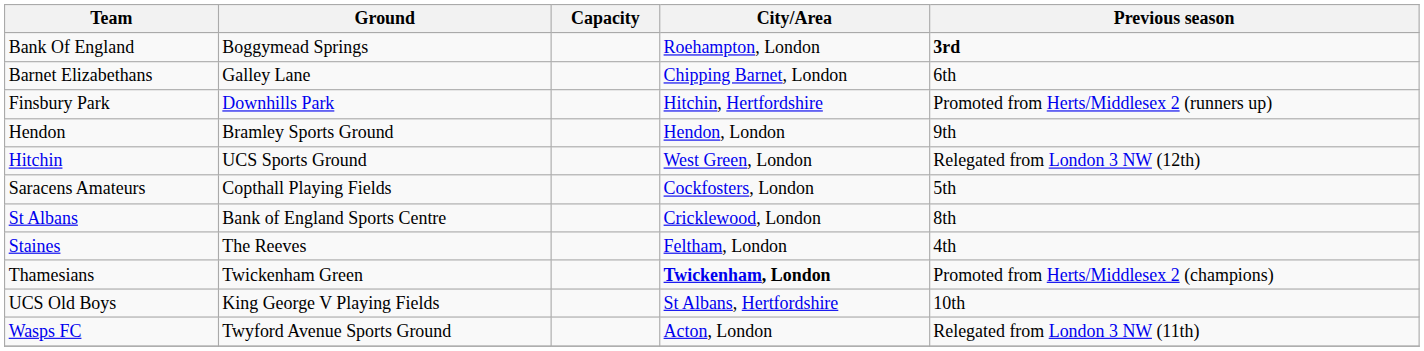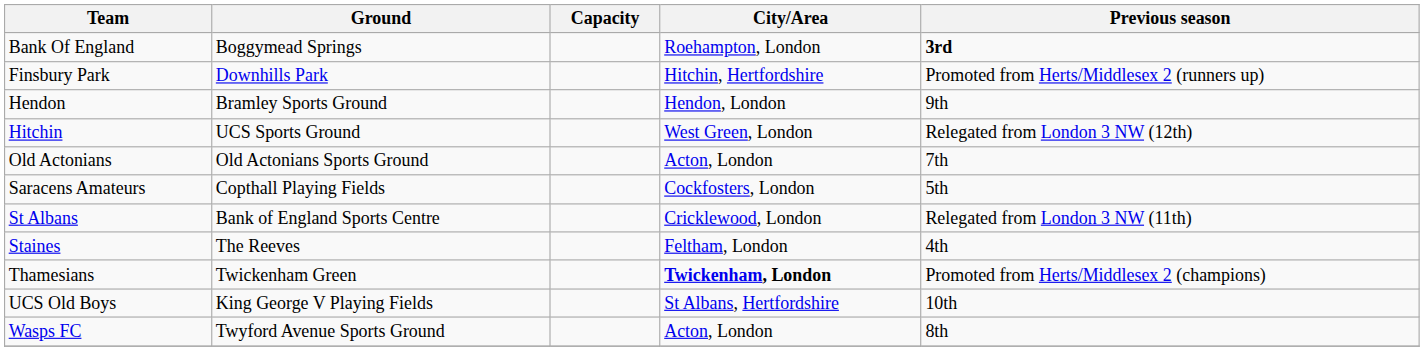 <table class="wikitable sortable" width=100%>
 <tr>
 <th>Team</th>
 <th>Ground</th>
 <th>Capacity</th>
 <th>City/Area</th>
 <th>Previous season</th>
 </tr>
 <tr>
 <td>Bank Of England</td>
 <td>Boggymead Springs</td>
 <td></td>
 <td><a href='#'>Roehampton</a>, London</td>
 <td><strong>3rd</strong></td>
-</tr>
-<tr>
-<td>Barnet Elizabethans</td>
-<td>Galley Lane</td>
-<td></td>
-<td><a href='#'>Chipping Barnet</a>, London</td>
-<td>6th</td>
 </tr>
 <tr>
 <td>Finsbury Park</td>
 <td><a href='#'>Downhills Park</a></td>
 <td></td>
 <td><a href='#'>Hitchin</a>, <a href='#'>Hertfordshire</a></td>
 <td>Promoted from <a href='#'>Herts/Middlesex 2</a> (runners up)</td>
 </tr>
 <tr>
 <td>Hendon</td>
 <td>Bramley Sports Ground</td>
 <td></td>
 <td><a href='#'>Hendon</a>, London</td>
 <td>9th</td>
 </tr>
 <tr>
 <td><a href='#'>Hitchin</a></td>
 <td>UCS Sports Ground</td>
 <td></td>
 <td><a href='#'>West Green</a>, London</td>
 <td>Relegated from <a href='#'>London 3 NW</a> (12th)</td>
 </tr>
 <tr>
+<td>Old Actonians</td>
+<td>Old Actonians Sports Ground</td>
+<td></td>
+<td><a href='#'>Acton</a>, London</td>
+<td>7th</td>
+</tr>
+<tr>
 <td>Saracens Amateurs</td>
 <td>Copthall Playing Fields</td>
 <td></td>
 <td><a href='#'>Cockfosters</a>, London</td>
 <td>5th</td>
 </tr>
 <tr>
 <td><a href='#'>St Albans</a></td>
 <td>Bank of England Sports Centre</td>
 <td></td>
 <td><a href='#'>Cricklewood</a>, London</td>
-<td>8th</td>
+<td>Relegated from <a href='#'>London 3 NW</a> (11th)</td>
 </tr>
 <tr>
 <td><a href='#'>Staines</a></td>
 <td>The Reeves</td>
 <td></td>
 <td><a href='#'>Feltham</a>, London</td>
 <td>4th</td>
 </tr>
 <tr>
 <td>Thamesians</td>
 <td>Twickenham Green</td>
 <td></td>
 <td><strong><a href='#'>Twickenham</a>, London</strong></td>
 <td>Promoted from <a href='#'>Herts/Middlesex 2</a> (champions)</td>
 </tr>
 <tr>
 <td>UCS Old Boys</td>
 <td>King George V Playing Fields</td>
 <td></td>
 <td><a href='#'>St Albans</a>, <a href='#'>Hertfordshire</a></td>
 <td>10th</td>
 </tr>
 <tr>
 <td><a href='#'>Wasps FC</a></td>
 <td>Twyford Avenue Sports Ground</td>
 <td></td>
 <td><a href='#'>Acton</a>, London</td>
-<td>Relegated from <a href='#'>London 3 NW</a> (11th)</td>
+<td>8th</td>
 </tr>
 <tr>
 </tr>
 </table>
